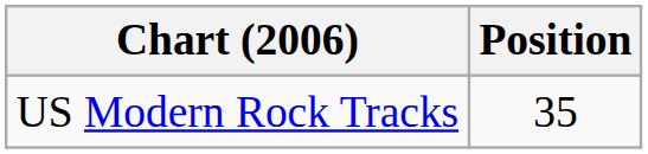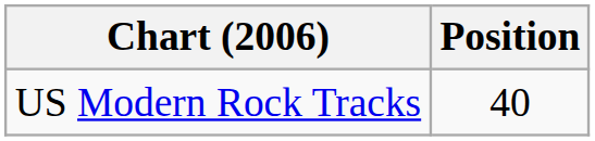 <table class="wikitable" border="1">
 <tr>
 <th>Chart (2006)</th>
 <th>Position</th>
 </tr>
 <tr>
 <td>US <a href='#'>Modern Rock Tracks</a></td>
-<td align="center">35</td>
+<td align="center">40</td>
 </tr>
 </table>
